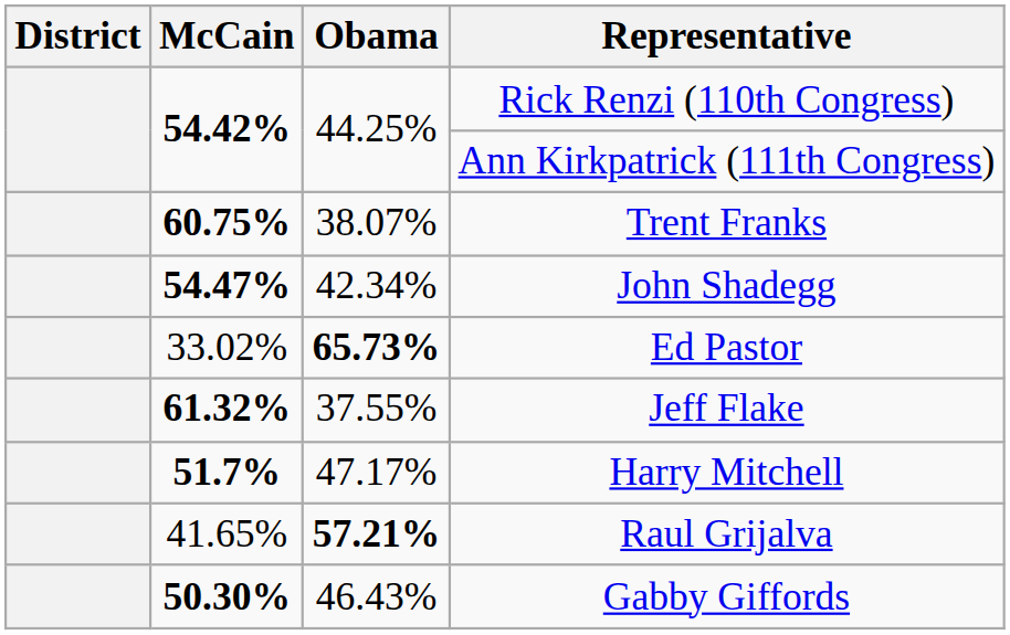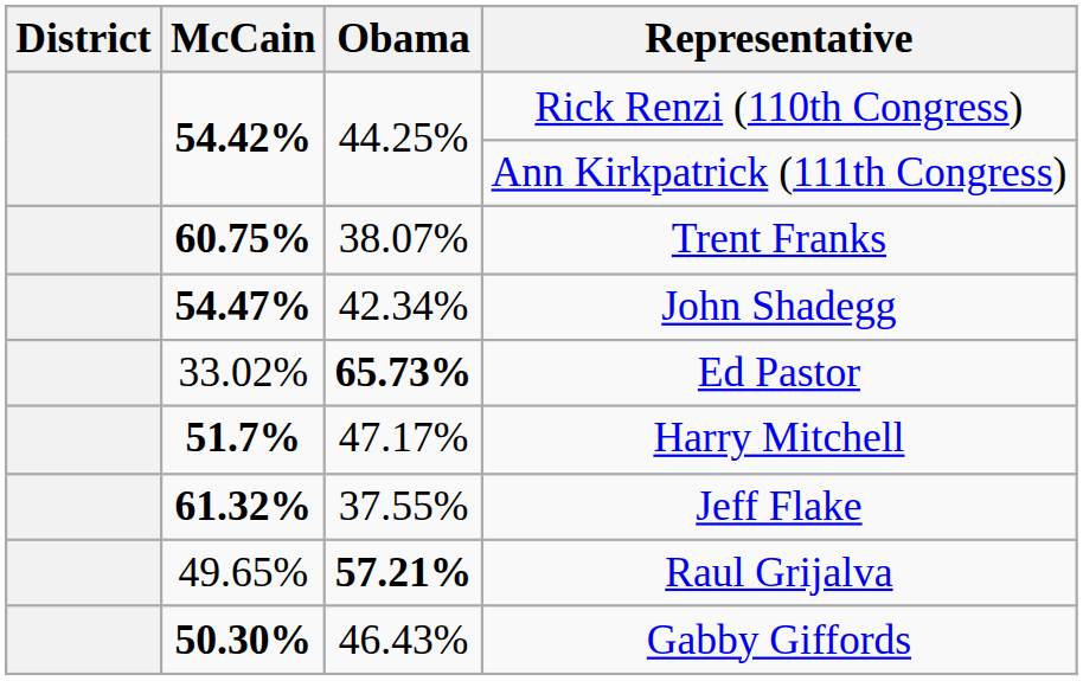 <table class=wikitable>
 <tr>
 <th>District</th>
 <th>McCain</th>
 <th>Obama</th>
 <th>Representative</th>
 </tr>
 <tr align=center>
 <th rowspan=2 ></th>
 <td rowspan=2><strong>54.42%</strong></td>
 <td rowspan=2>44.25%</td>
 <td><a href='#'>Rick Renzi</a> (<a href='#'>110th Congress</a>)</td>
 </tr>
 <tr align=center>
 <td><a href='#'>Ann Kirkpatrick</a> (<a href='#'>111th Congress</a>)</td>
 </tr>
 <tr align=center>
 <th></th>
 <td><strong>60.75%</strong></td>
 <td>38.07%</td>
 <td><a href='#'>Trent Franks</a></td>
 </tr>
 <tr align=center>
 <th></th>
 <td><strong>54.47%</strong></td>
 <td>42.34%</td>
 <td><a href='#'>John Shadegg</a></td>
 </tr>
 <tr align=center>
 <th></th>
 <td>33.02%</td>
 <td><strong>65.73%</strong></td>
 <td><a href='#'>Ed Pastor</a></td>
 </tr>
 <tr align=center>
 <th></th>
+<td><strong>51.7%</strong></td>
+<td>47.17%</td>
+<td><a href='#'>Harry Mitchell</a></td>
+</tr>
+<tr align=center>
+<th></th>
 <td><strong>61.32%</strong></td>
 <td>37.55%</td>
 <td><a href='#'>Jeff Flake</a></td>
 </tr>
 <tr align=center>
 <th></th>
-<td><strong>51.7%</strong></td>
-<td>47.17%</td>
-<td><a href='#'>Harry Mitchell</a></td>
-</tr>
-<tr align=center>
-<th></th>
-<td>41.65%</td>
+<td>49.65%</td>
 <td><strong>57.21%</strong></td>
 <td><a href='#'>Raul Grijalva</a></td>
 </tr>
 <tr align=center>
 <th></th>
 <td><strong>50.30%</strong></td>
 <td>46.43%</td>
 <td><a href='#'>Gabby Giffords</a></td>
 </tr>
 </table>
